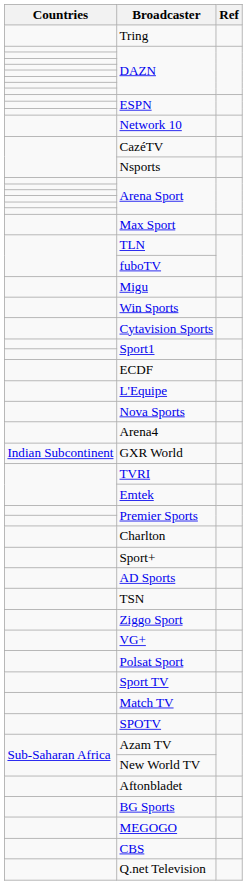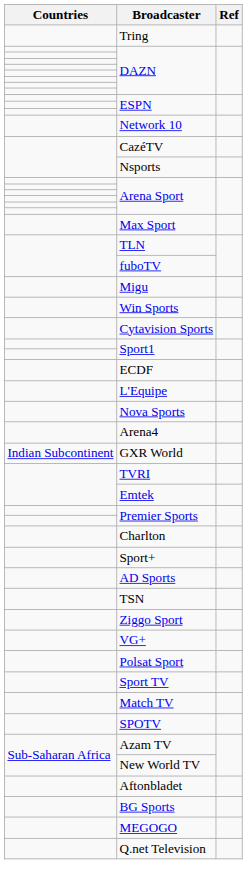 <table class="wikitable">
 <tr>
 <th>Countries</th>
 <th>Broadcaster</th>
 <th>Ref</th>
 </tr>
 <tr>
 <td></td>
 <td>Tring</td>
 <td></td>
 </tr>
 <tr>
 <td></td>
 <td rowspan="8"><a href='#'>DAZN</a></td>
 <td rowspan="8"></td>
 </tr>
 <tr>
 <td></td>
 </tr>
 <tr>
 <td></td>
 </tr>
 <tr>
 <td></td>
 </tr>
 <tr>
 <td></td>
 </tr>
 <tr>
 <td></td>
 </tr>
 <tr>
 <td></td>
 </tr>
 <tr>
 <td></td>
 </tr>
 <tr>
 <td></td>
 <td rowspan="3"><a href='#'>ESPN</a></td>
 <td rowspan="3"></td>
 </tr>
 <tr>
 <td></td>
 </tr>
 <tr>
 <td></td>
 </tr>
 <tr>
 <td></td>
 <td><a href='#'>Network 10</a></td>
 <td></td>
 </tr>
 <tr>
 <td rowspan="2"></td>
 <td>CazéTV</td>
 <td></td>
 </tr>
 <tr>
 <td>Nsports</td>
 <td></td>
 </tr>
 <tr>
 <td></td>
 <td rowspan="6"><a href='#'>Arena Sport</a></td>
 <td rowspan="6"></td>
 </tr>
 <tr>
 <td></td>
 </tr>
 <tr>
 <td></td>
 </tr>
 <tr>
 <td></td>
 </tr>
 <tr>
 <td></td>
 </tr>
 <tr>
 <td></td>
 </tr>
 <tr>
 <td></td>
 <td><a href='#'>Max Sport</a></td>
 <td></td>
 </tr>
 <tr>
 <td rowspan="2"></td>
 <td><a href='#'>TLN</a></td>
 <td rowspan="2"></td>
 </tr>
 <tr>
 <td><a href='#'>fuboTV</a></td>
 </tr>
 <tr>
 <td></td>
 <td><a href='#'>Migu</a></td>
 <td></td>
 </tr>
 <tr>
 <td></td>
 <td><a href='#'>Win Sports</a></td>
 <td></td>
 </tr>
 <tr>
 <td></td>
 <td><a href='#'>Cytavision Sports</a></td>
 <td></td>
 </tr>
 <tr>
 <td></td>
 <td rowspan="2"><a href='#'>Sport1</a></td>
 <td rowspan="2"></td>
 </tr>
 <tr>
 <td></td>
 </tr>
 <tr>
 <td></td>
 <td>ECDF</td>
 <td></td>
 </tr>
 <tr>
 <td></td>
 <td><a href='#'>L'Equipe</a></td>
 <td></td>
 </tr>
 <tr>
 <td></td>
 <td><a href='#'>Nova Sports</a></td>
 <td></td>
 </tr>
 <tr>
 <td></td>
 <td>Arena4</td>
 <td></td>
 </tr>
 <tr>
 <td> <a href='#'>Indian Subcontinent</a></td>
 <td>GXR World</td>
 <td></td>
 </tr>
 <tr>
 <td rowspan="2"></td>
 <td><a href='#'>TVRI</a></td>
 <td></td>
 </tr>
 <tr>
 <td><a href='#'>Emtek</a></td>
 <td></td>
 </tr>
 <tr>
 <td></td>
 <td rowspan="2"><a href='#'>Premier Sports</a></td>
 <td rowspan="2"></td>
 </tr>
 <tr>
 <td></td>
 </tr>
 <tr>
 <td></td>
 <td>Charlton</td>
 <td></td>
 </tr>
 <tr>
 <td></td>
 <td>Sport+</td>
 <td></td>
 </tr>
 <tr>
 <td></td>
 <td><a href='#'>AD Sports</a></td>
 <td></td>
 </tr>
 <tr>
 <td></td>
 <td>TSN</td>
 <td></td>
 </tr>
 <tr>
 <td></td>
 <td><a href='#'>Ziggo Sport</a></td>
 <td></td>
 </tr>
 <tr>
 <td></td>
 <td><a href='#'>VG+</a></td>
 <td></td>
 </tr>
 <tr>
 <td></td>
 <td><a href='#'>Polsat Sport</a></td>
 <td></td>
 </tr>
 <tr>
 <td></td>
 <td><a href='#'>Sport TV</a></td>
 <td></td>
 </tr>
 <tr>
 <td></td>
 <td><a href='#'>Match TV</a></td>
 <td></td>
 </tr>
 <tr>
 <td></td>
 <td><a href='#'>SPOTV</a></td>
 <td></td>
 </tr>
 <tr>
 <td rowspan="2"> <a href='#'>Sub-Saharan Africa</a></td>
 <td>Azam TV</td>
 <td rowspan="2"></td>
 </tr>
 <tr>
 <td>New World TV</td>
 </tr>
 <tr>
 <td></td>
 <td>Aftonbladet</td>
 <td></td>
 </tr>
 <tr>
 <td></td>
 <td><a href='#'>BG Sports</a></td>
 <td></td>
 </tr>
 <tr>
 <td></td>
 <td><a href='#'>MEGOGO</a></td>
 <td></td>
 </tr>
 <tr>
 <td></td>
-<td><a href='#'>CBS</a></td>
-<td></td>
-</tr>
-<tr>
-<td></td>
 <td>Q.net Television</td>
 <td></td>
 </tr>
 </table>
